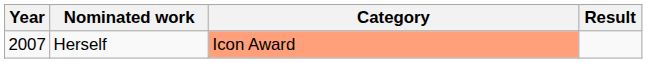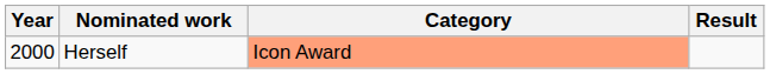 <table class=wikitable>
 <tr>
 <th width=4%>Year</th>
 <th width=25.5%>Nominated work</th>
 <th width=60.5%>Category</th>
 <th width=10%>Result</th>
 </tr>
 <tr>
-<td>2007</td>
+<td>2000</td>
 <td>Herself</td>
 <td style="background: lightsalmon;">Icon Award</td>
 <td></td>
 </tr>
 </table>
